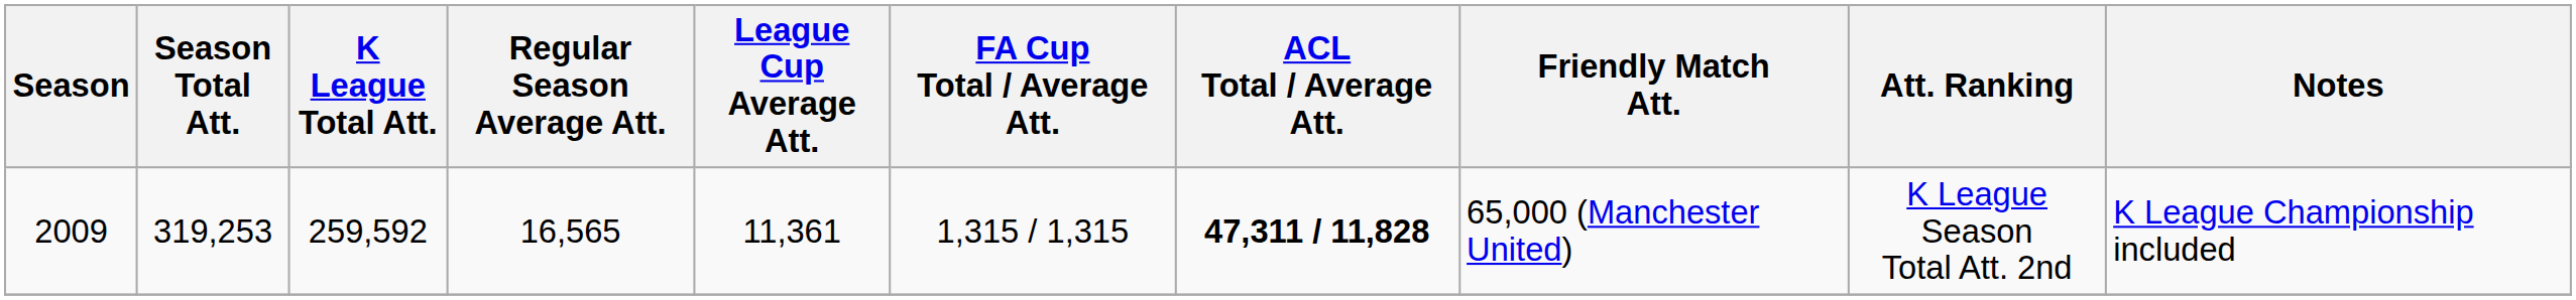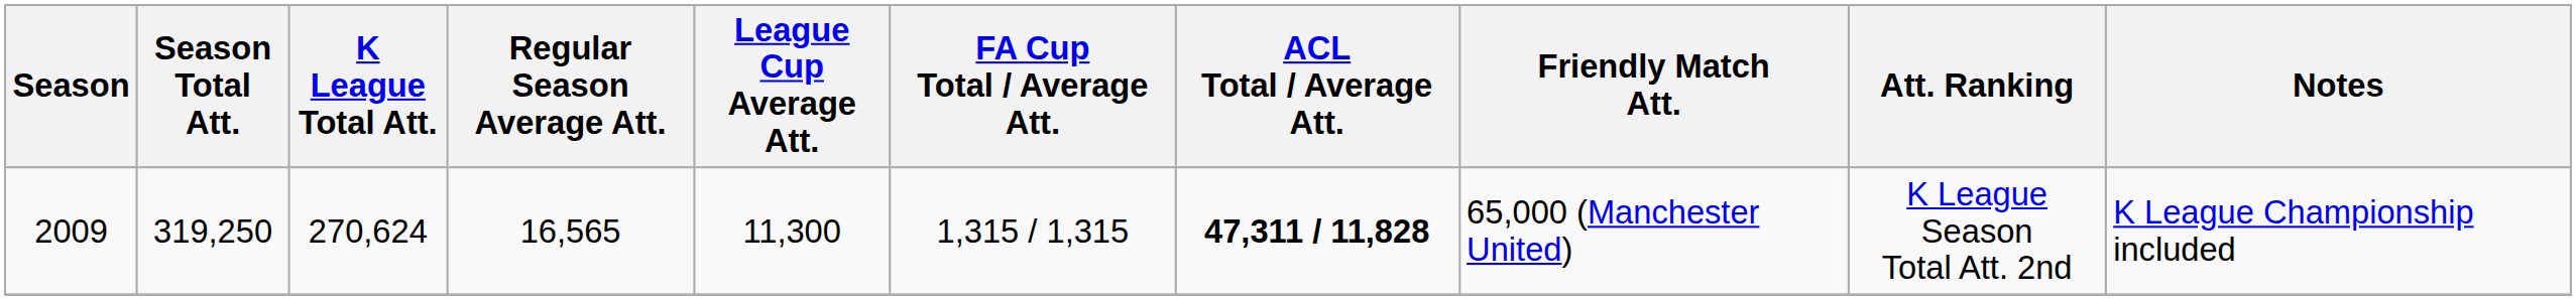 <table class="wikitable" style="text-align:center">
 <tr>
 <th>Season</th>
 <th>Season<br>Total Att.</th>
 <th><a href='#'>K League</a><br>Total Att.</th>
 <th>Regular Season<br>Average Att.</th>
 <th><a href='#'>League Cup</a><br>Average Att.</th>
 <th><a href='#'>FA Cup</a><br>Total / Average Att.</th>
 <th><a href='#'>ACL</a><br>Total / Average Att.</th>
 <th>Friendly Match<br> Att.</th>
 <th>Att. Ranking</th>
 <th>Notes</th>
 </tr>
 <tr>
 <td>2009</td>
-<td>319,253</td>
-<td>259,592</td>
+<td>319,250</td>
+<td>270,624</td>
 <td>16,565</td>
-<td>11,361</td>
+<td>11,300</td>
 <td>1,315 / 1,315</td>
 <td><strong>47,311 / 11,828</strong></td>
 <td align=left>65,000 (<a href='#'>Manchester United</a>)</td>
 <td><a href='#'>K League</a> Season<br>Total Att. 2nd</td>
 <td align=left><a href='#'>K League Championship</a> included</td>
 </tr>
 <tr>
 </tr>
 </table>
